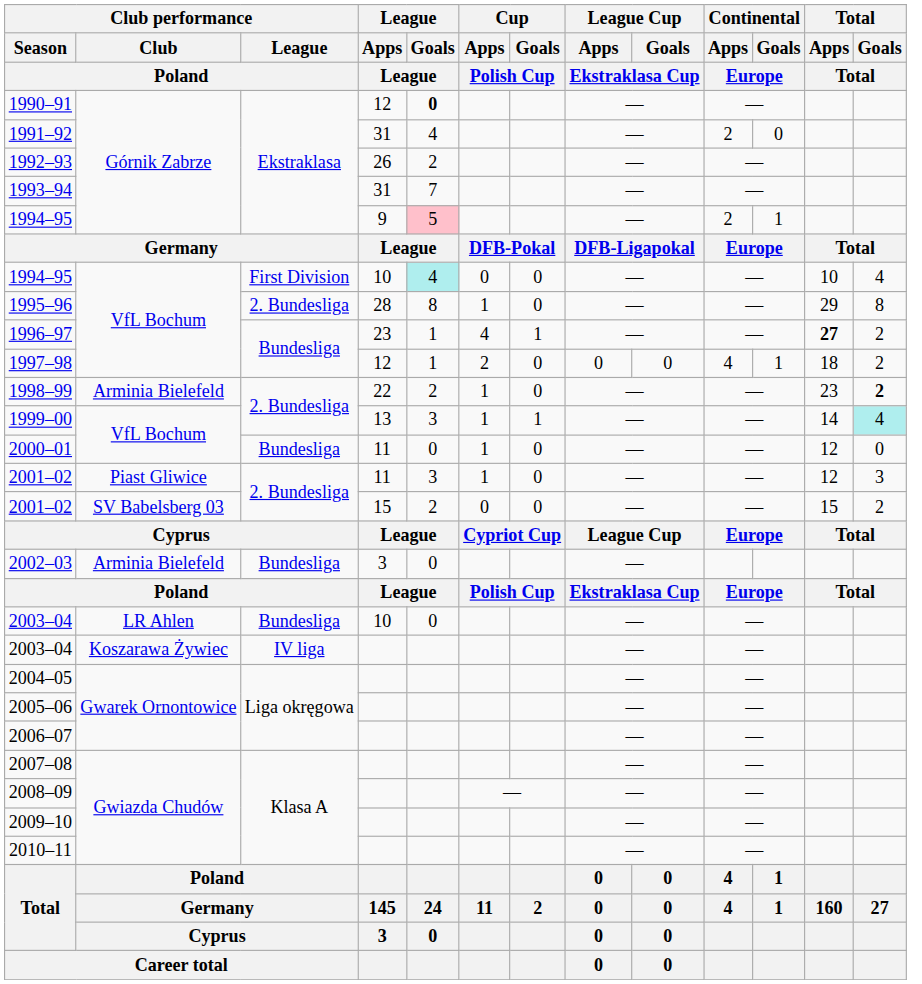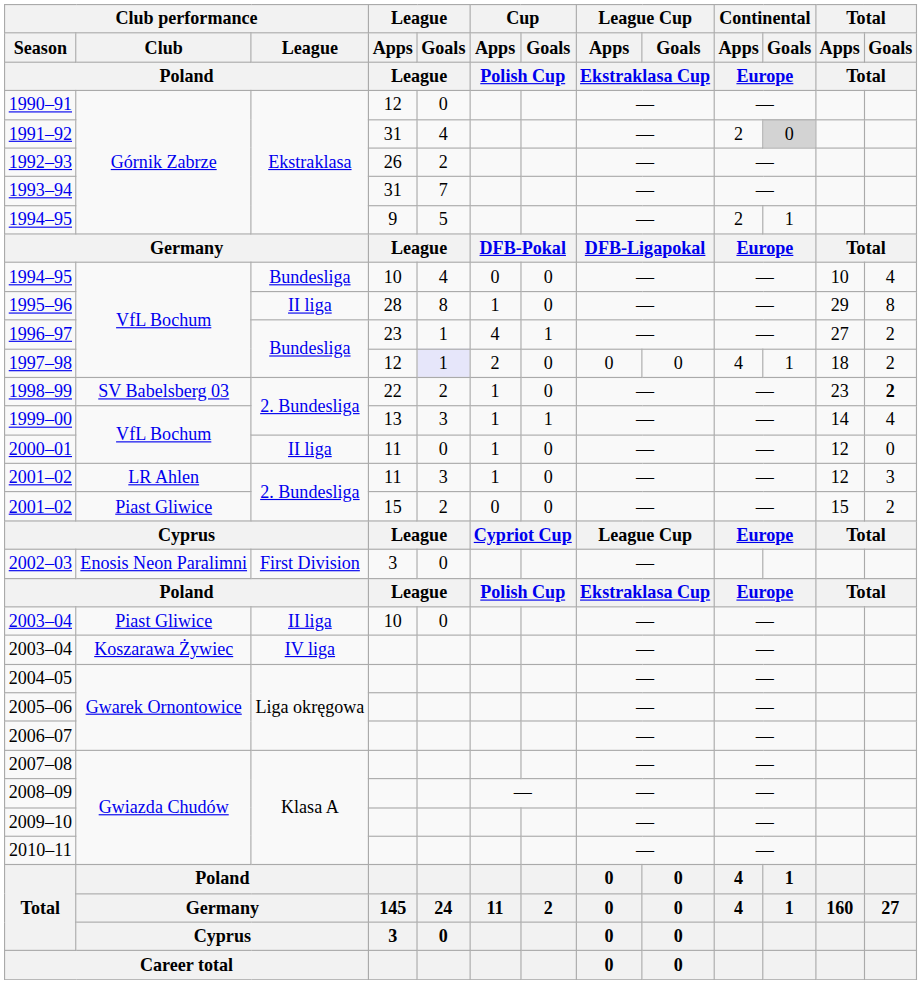 <table class="wikitable" style="text-align:center">
 <tr>
 <th colspan=3>Club performance</th>
 <th colspan=2>League</th>
 <th colspan=2>Cup</th>
 <th colspan=2>League Cup</th>
 <th colspan=2>Continental</th>
 <th colspan=2>Total</th>
 </tr>
 <tr>
 <th>Season</th>
 <th>Club</th>
 <th>League</th>
 <th>Apps</th>
 <th>Goals</th>
 <th>Apps</th>
 <th>Goals</th>
 <th>Apps</th>
 <th>Goals</th>
 <th>Apps</th>
 <th>Goals</th>
 <th>Apps</th>
 <th>Goals</th>
 </tr>
 <tr>
 <th colspan=3>Poland</th>
 <th colspan=2>League</th>
 <th colspan=2><a href='#'>Polish Cup</a></th>
 <th colspan=2><a href='#'>Ekstraklasa Cup</a></th>
 <th colspan=2><a href='#'>Europe</a></th>
 <th colspan=2>Total</th>
 </tr>
 <tr>
 <td><a href='#'>1990–91</a></td>
 <td rowspan="5"><a href='#'>Górnik Zabrze</a></td>
 <td rowspan="5"><a href='#'>Ekstraklasa</a></td>
 <td>12</td>
-<td><strong>0</strong></td>
+<td>0</td>
 <td></td>
 <td></td>
 <td colspan="2">—</td>
 <td colspan="2">—</td>
 <td></td>
 <td></td>
 </tr>
 <tr>
 <td><a href='#'>1991–92</a></td>
 <td>31</td>
 <td>4</td>
 <td></td>
 <td></td>
 <td colspan="2">—</td>
 <td>2</td>
-<td>0</td>
+<td style="background: lightgrey;">0</td>
 <td></td>
 <td></td>
 </tr>
 <tr>
 <td><a href='#'>1992–93</a></td>
 <td>26</td>
 <td>2</td>
 <td></td>
 <td></td>
 <td colspan="2">—</td>
 <td colspan="2">—</td>
 <td></td>
 <td></td>
 </tr>
 <tr>
 <td><a href='#'>1993–94</a></td>
 <td>31</td>
 <td>7</td>
 <td></td>
 <td></td>
 <td colspan="2">—</td>
 <td colspan="2">—</td>
 <td></td>
 <td></td>
 </tr>
 <tr>
 <td><a href='#'>1994–95</a></td>
 <td>9</td>
-<td style="background: pink;">5</td>
+<td>5</td>
 <td></td>
 <td></td>
 <td colspan="2">—</td>
 <td>2</td>
 <td>1</td>
 <td></td>
 <td></td>
 </tr>
 <tr>
 <th colspan=3>Germany</th>
 <th colspan=2>League</th>
 <th colspan=2><a href='#'>DFB-Pokal</a></th>
 <th colspan=2><a href='#'>DFB-Ligapokal</a></th>
 <th colspan=2><a href='#'>Europe</a></th>
 <th colspan=2>Total</th>
 </tr>
 <tr>
 <td><a href='#'>1994–95</a></td>
 <td rowspan="4"><a href='#'>VfL Bochum</a></td>
-<td><a href='#'>First Division</a></td>
+<td><a href='#'>Bundesliga</a></td>
 <td>10</td>
-<td style="background: paleturquoise;">4</td>
+<td>4</td>
 <td>0</td>
 <td>0</td>
 <td colspan="2">—</td>
 <td colspan="2">—</td>
 <td>10</td>
 <td>4</td>
 </tr>
 <tr>
 <td><a href='#'>1995–96</a></td>
-<td><a href='#'>2. Bundesliga</a></td>
+<td><a href='#'>II liga</a></td>
 <td>28</td>
 <td>8</td>
 <td>1</td>
 <td>0</td>
 <td colspan="2">—</td>
 <td colspan="2">—</td>
 <td>29</td>
 <td>8</td>
 </tr>
 <tr>
 <td><a href='#'>1996–97</a></td>
 <td rowspan="2"><a href='#'>Bundesliga</a></td>
 <td>23</td>
 <td>1</td>
 <td>4</td>
 <td>1</td>
 <td colspan="2">—</td>
 <td colspan="2">—</td>
-<td><strong>27</strong></td>
+<td>27</td>
 <td>2</td>
 </tr>
 <tr>
 <td><a href='#'>1997–98</a></td>
 <td>12</td>
-<td>1</td>
+<td style="background: lavender;">1</td>
 <td>2</td>
 <td>0</td>
 <td>0</td>
 <td>0</td>
 <td>4</td>
 <td>1</td>
 <td>18</td>
 <td>2</td>
 </tr>
 <tr>
 <td><a href='#'>1998–99</a></td>
-<td><a href='#'>Arminia Bielefeld</a></td>
+<td><a href='#'>SV Babelsberg 03</a></td>
 <td rowspan="2"><a href='#'>2. Bundesliga</a></td>
 <td>22</td>
 <td>2</td>
 <td>1</td>
 <td>0</td>
 <td colspan="2">—</td>
 <td colspan="2">—</td>
 <td>23</td>
 <td><strong>2</strong></td>
 </tr>
 <tr>
 <td><a href='#'>1999–00</a></td>
 <td rowspan="2"><a href='#'>VfL Bochum</a></td>
 <td>13</td>
 <td>3</td>
 <td>1</td>
 <td>1</td>
 <td colspan="2">—</td>
 <td colspan="2">—</td>
 <td>14</td>
-<td style="background: paleturquoise;">4</td>
+<td>4</td>
 </tr>
 <tr>
 <td><a href='#'>2000–01</a></td>
-<td><a href='#'>Bundesliga</a></td>
+<td><a href='#'>II liga</a></td>
 <td>11</td>
 <td>0</td>
 <td>1</td>
 <td>0</td>
 <td colspan="2">—</td>
 <td colspan="2">—</td>
 <td>12</td>
 <td>0</td>
 </tr>
 <tr>
 <td><a href='#'>2001–02</a></td>
-<td><a href='#'>Piast Gliwice</a></td>
+<td><a href='#'>LR Ahlen</a></td>
 <td rowspan="2"><a href='#'>2. Bundesliga</a></td>
 <td>11</td>
 <td>3</td>
 <td>1</td>
 <td>0</td>
 <td colspan="2">—</td>
 <td colspan="2">—</td>
 <td>12</td>
 <td>3</td>
 </tr>
 <tr>
 <td><a href='#'>2001–02</a></td>
-<td><a href='#'>SV Babelsberg 03</a></td>
+<td><a href='#'>Piast Gliwice</a></td>
 <td>15</td>
 <td>2</td>
 <td>0</td>
 <td>0</td>
 <td colspan="2">—</td>
 <td colspan="2">—</td>
 <td>15</td>
 <td>2</td>
 </tr>
 <tr>
 <th colspan=3>Cyprus</th>
 <th colspan=2>League</th>
 <th colspan=2><a href='#'>Cypriot Cup</a></th>
 <th colspan=2>League Cup</th>
 <th colspan=2><a href='#'>Europe</a></th>
 <th colspan=2>Total</th>
 </tr>
 <tr>
 <td><a href='#'>2002–03</a></td>
-<td><a href='#'>Arminia Bielefeld</a></td>
-<td><a href='#'>Bundesliga</a></td>
+<td><a href='#'>Enosis Neon Paralimni</a></td>
+<td><a href='#'>First Division</a></td>
 <td>3</td>
 <td>0</td>
 <td></td>
 <td></td>
 <td colspan="2">—</td>
 <td></td>
 <td></td>
 <td></td>
 <td></td>
 </tr>
 <tr>
 <th colspan=3>Poland</th>
 <th colspan=2>League</th>
 <th colspan=2><a href='#'>Polish Cup</a></th>
 <th colspan=2><a href='#'>Ekstraklasa Cup</a></th>
 <th colspan=2><a href='#'>Europe</a></th>
 <th colspan=2>Total</th>
 </tr>
 <tr>
 <td><a href='#'>2003–04</a></td>
-<td><a href='#'>LR Ahlen</a></td>
-<td><a href='#'>Bundesliga</a></td>
+<td><a href='#'>Piast Gliwice</a></td>
+<td><a href='#'>II liga</a></td>
 <td>10</td>
 <td>0</td>
 <td></td>
 <td></td>
 <td colspan="2">—</td>
 <td colspan="2">—</td>
 <td></td>
 <td></td>
 </tr>
 <tr>
 <td>2003–04</td>
 <td><a href='#'>Koszarawa Żywiec</a></td>
 <td><a href='#'>IV liga</a></td>
 <td></td>
 <td></td>
 <td></td>
 <td></td>
 <td colspan="2">—</td>
 <td colspan="2">—</td>
 <td></td>
 <td></td>
 </tr>
 <tr>
 <td>2004–05</td>
 <td rowspan="3"><a href='#'>Gwarek Ornontowice</a></td>
 <td rowspan="3">Liga okręgowa</td>
 <td></td>
 <td></td>
 <td></td>
 <td></td>
 <td colspan="2">—</td>
 <td colspan="2">—</td>
 <td></td>
 <td></td>
 </tr>
 <tr>
 <td>2005–06</td>
 <td></td>
 <td></td>
 <td></td>
 <td></td>
 <td colspan="2">—</td>
 <td colspan="2">—</td>
 <td></td>
 <td></td>
 </tr>
 <tr>
 <td>2006–07</td>
 <td></td>
 <td></td>
 <td></td>
 <td></td>
 <td colspan="2">—</td>
 <td colspan="2">—</td>
 <td></td>
 <td></td>
 </tr>
 <tr>
 <td>2007–08</td>
 <td rowspan="4"><a href='#'>Gwiazda Chudów</a></td>
 <td rowspan="4">Klasa A</td>
 <td></td>
 <td></td>
 <td></td>
 <td></td>
 <td colspan="2">—</td>
 <td colspan="2">—</td>
 <td></td>
 <td></td>
 </tr>
 <tr>
 <td>2008–09</td>
 <td></td>
 <td></td>
 <td colspan="2">—</td>
 <td colspan="2">—</td>
 <td colspan="2">—</td>
 <td></td>
 <td></td>
 </tr>
 <tr>
 <td>2009–10</td>
 <td></td>
 <td></td>
 <td></td>
 <td></td>
 <td colspan="2">—</td>
 <td colspan="2">—</td>
 <td></td>
 <td></td>
 </tr>
 <tr>
 <td>2010–11</td>
 <td></td>
 <td></td>
 <td></td>
 <td></td>
 <td colspan="2">—</td>
 <td colspan="2">—</td>
 <td></td>
 <td></td>
 </tr>
 <tr>
 <th rowspan=3>Total</th>
 <th colspan=2>Poland</th>
 <th></th>
 <th></th>
 <th></th>
 <th></th>
 <th>0</th>
 <th>0</th>
 <th>4</th>
 <th>1</th>
 <th></th>
 <th></th>
 </tr>
 <tr>
 <th colspan=2>Germany</th>
 <th>145</th>
 <th>24</th>
 <th>11</th>
 <th>2</th>
 <th>0</th>
 <th>0</th>
 <th>4</th>
 <th>1</th>
 <th>160</th>
 <th>27</th>
 </tr>
 <tr>
 <th colspan=2>Cyprus</th>
 <th>3</th>
 <th>0</th>
 <th></th>
 <th></th>
 <th>0</th>
 <th>0</th>
 <th></th>
 <th></th>
 <th></th>
 <th></th>
 </tr>
 <tr>
 <th colspan=3>Career total</th>
 <th></th>
 <th></th>
 <th></th>
 <th></th>
 <th>0</th>
 <th>0</th>
 <th></th>
 <th></th>
 <th></th>
 <th></th>
 </tr>
 </table>
